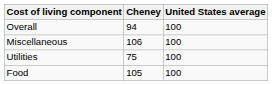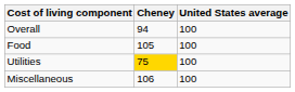 <table class="wikitable">
 <tr>
 <th>Cost of living component</th>
 <th>Cheney</th>
 <th>United States average</th>
 </tr>
 <tr>
 <td>Overall</td>
 <td>94</td>
 <td>100</td>
 </tr>
 <tr>
+<td>Food</td>
+<td>105</td>
+<td>100</td>
+</tr>
+<tr>
+<td>Utilities</td>
+<td style="background: gold;">75</td>
+<td>100</td>
+</tr>
+<tr>
 <td>Miscellaneous</td>
 <td>106</td>
 <td>100</td>
 </tr>
-<tr>
-<td>Utilities</td>
-<td>75</td>
-<td>100</td>
-</tr>
-<tr>
-<td>Food</td>
-<td>105</td>
-<td>100</td>
-</tr>
 </table>
